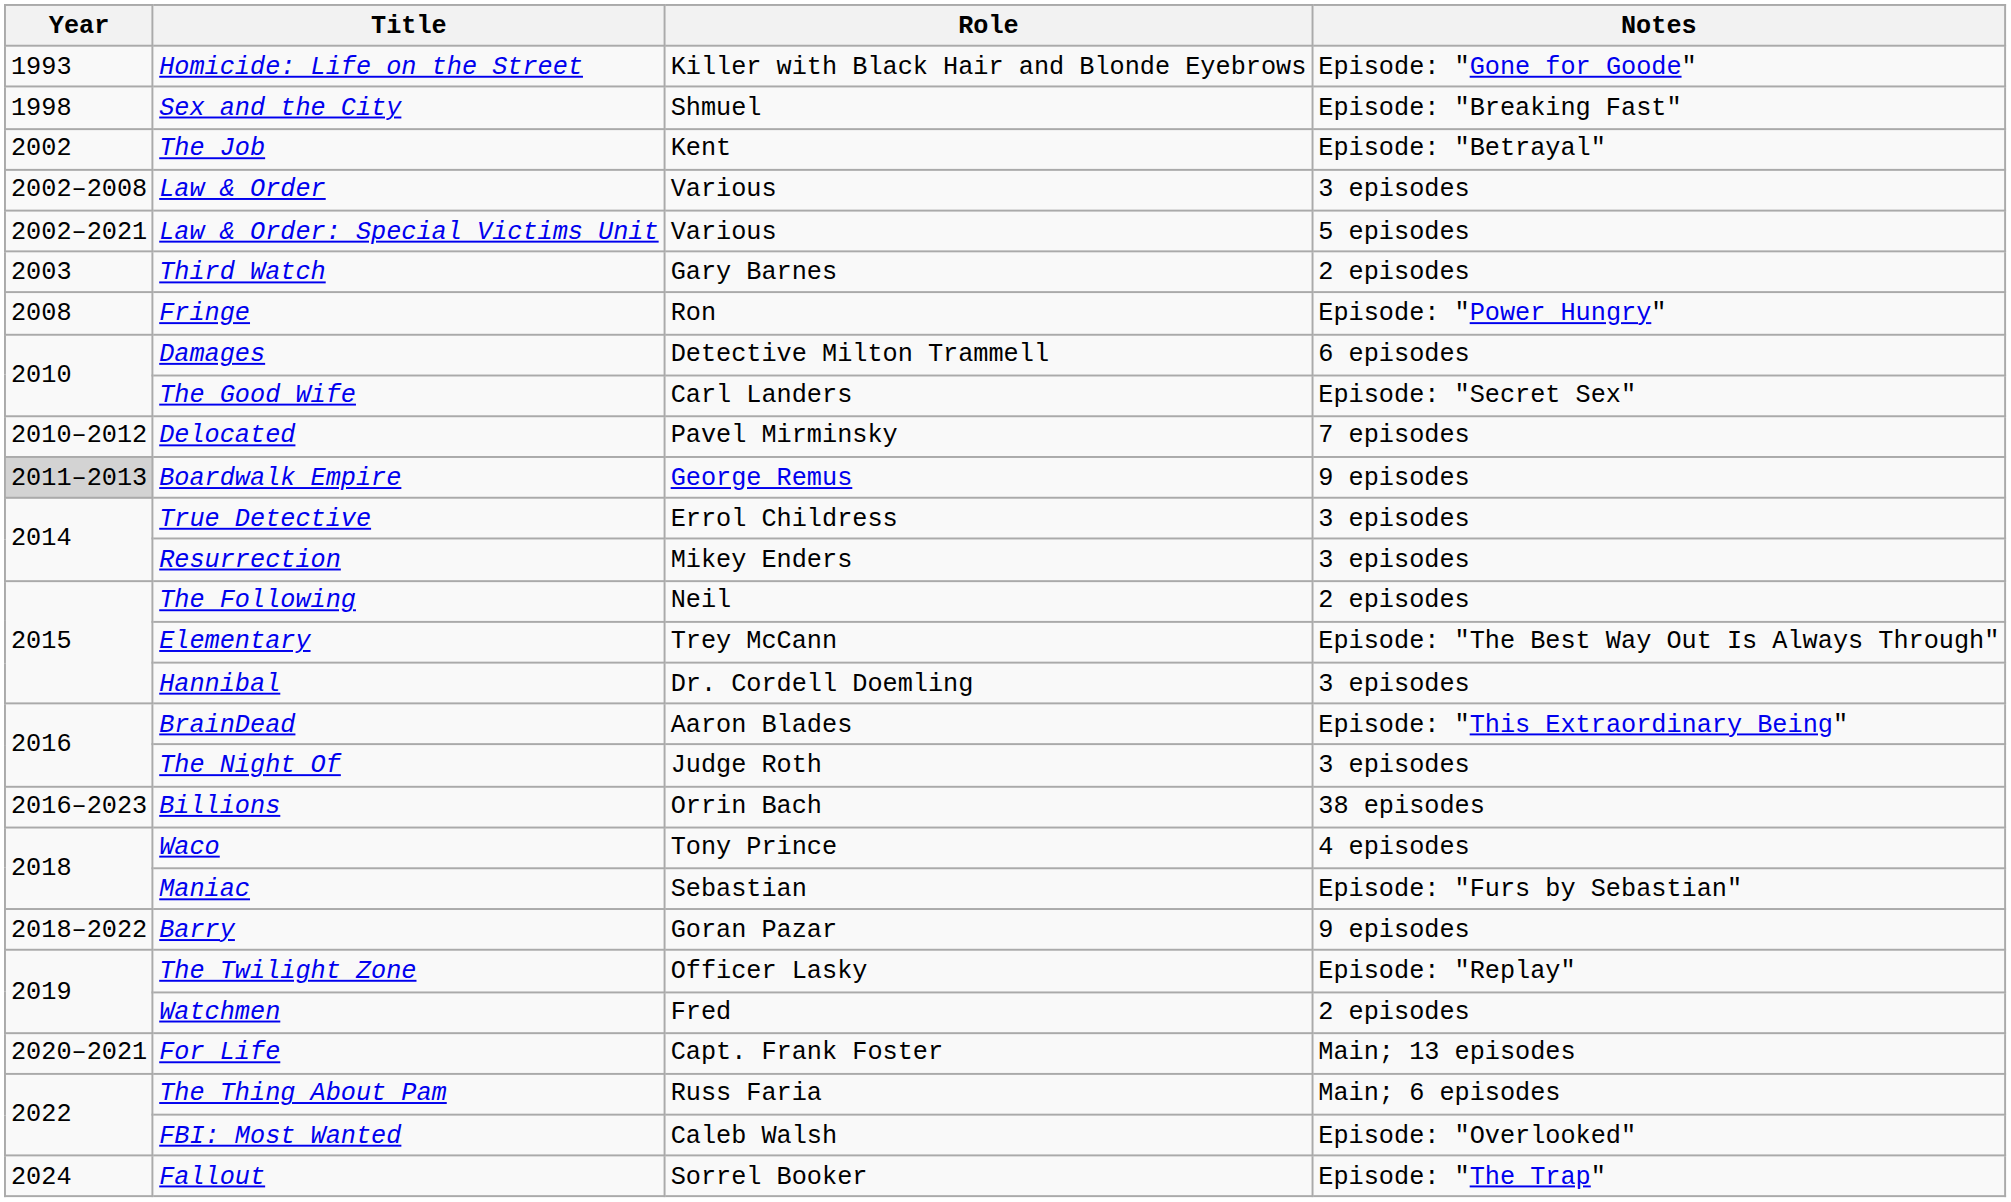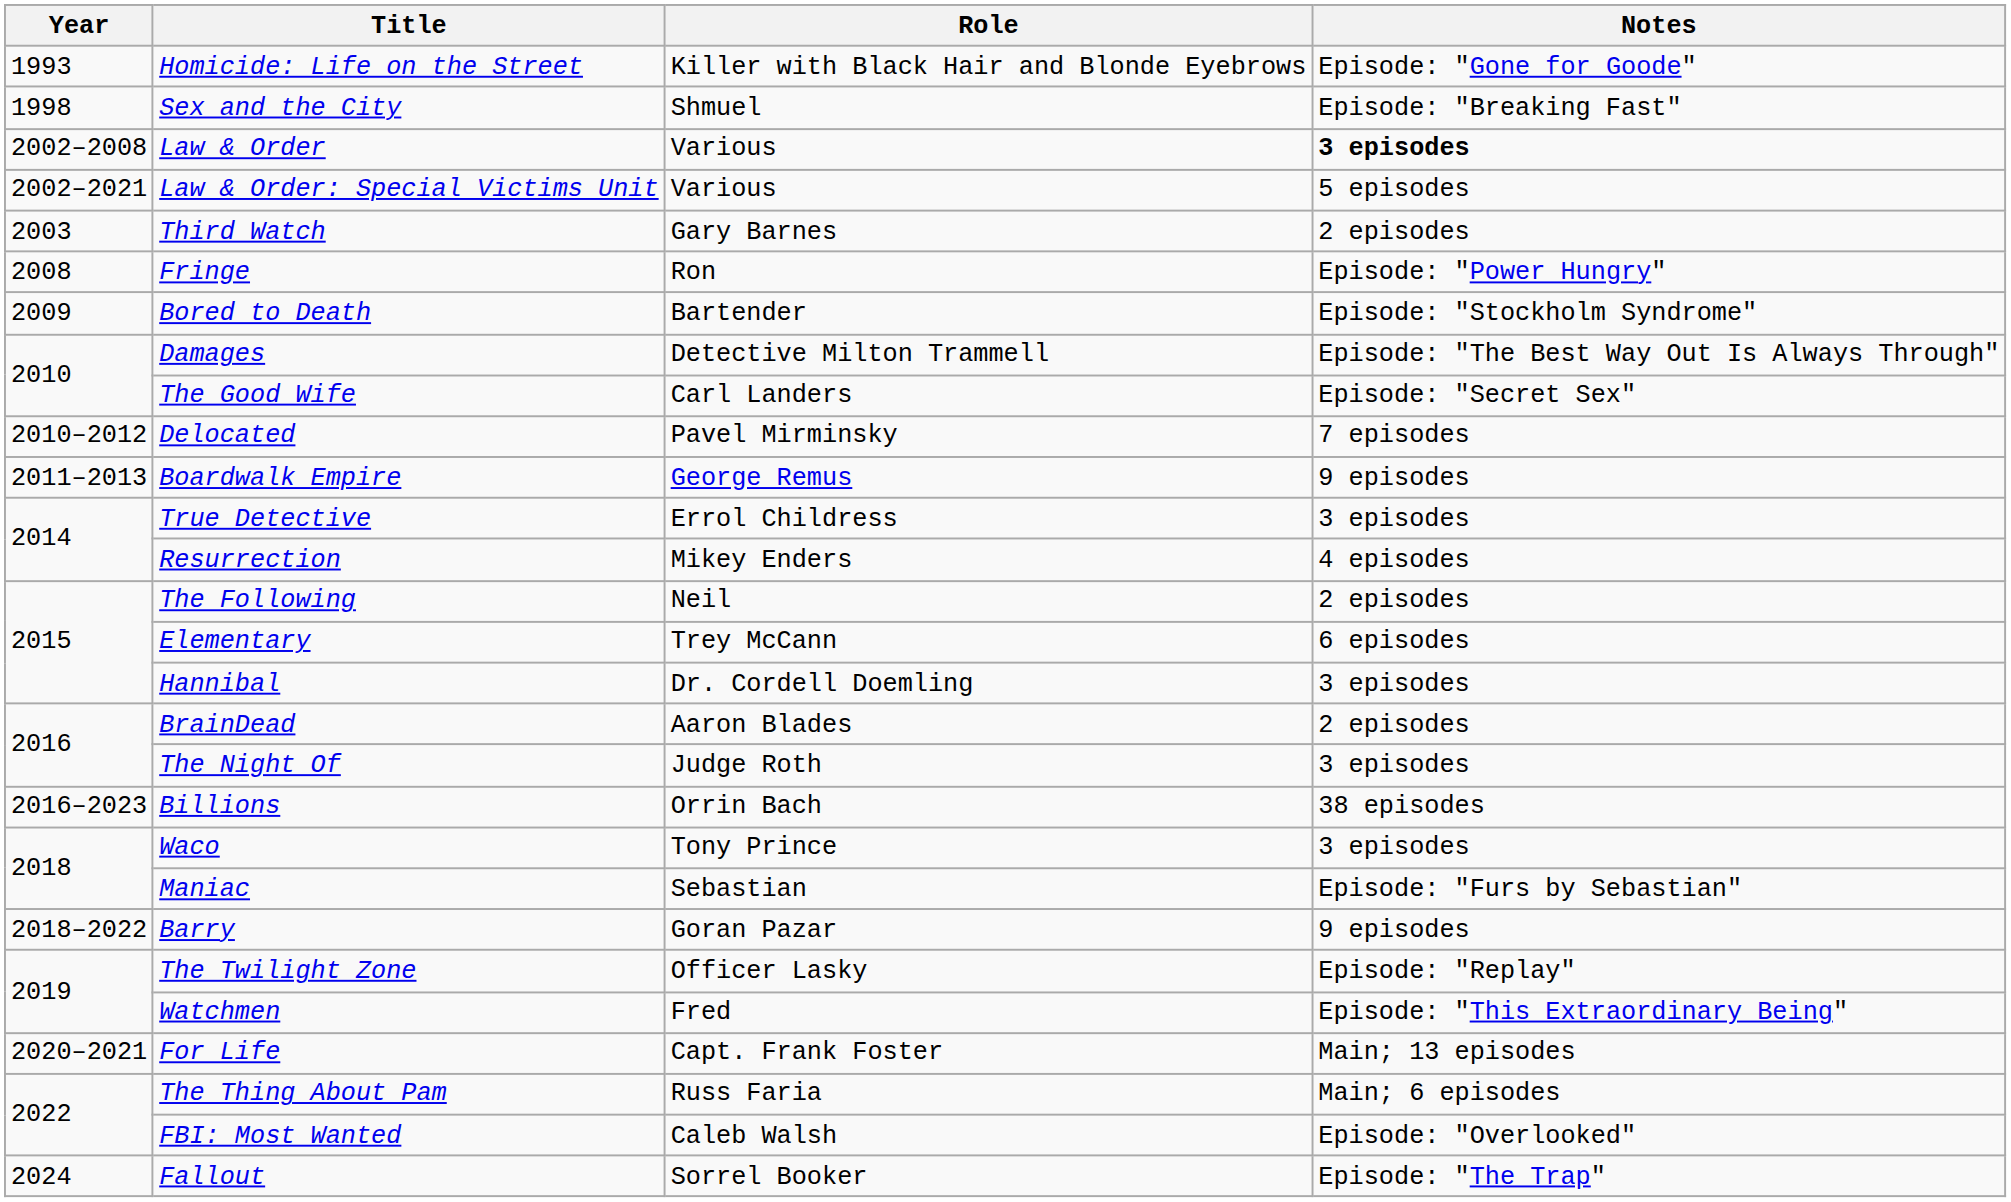 <table class="wikitable sortable">
 <tr>
 <th>Year</th>
 <th>Title</th>
 <th>Role</th>
 <th>Notes</th>
 </tr>
 <tr>
 <td>1993</td>
 <td><em><a href='#'>Homicide: Life on the Street</a></em></td>
 <td>Killer with Black Hair and Blonde Eyebrows</td>
 <td>Episode: "<a href='#'>Gone for Goode</a>"</td>
 </tr>
 <tr>
 <td>1998</td>
 <td><em><a href='#'>Sex and the City</a></em></td>
 <td>Shmuel</td>
 <td>Episode: "Breaking Fast"</td>
 </tr>
 <tr>
-<td>2002</td>
-<td><em><a href='#'>The Job</a></em></td>
-<td>Kent</td>
-<td>Episode: "Betrayal"</td>
-</tr>
-<tr>
 <td>2002–2008</td>
 <td><em><a href='#'>Law & Order</a></em></td>
 <td>Various</td>
-<td>3 episodes</td>
+<td><strong>3 episodes</strong></td>
 </tr>
 <tr>
 <td>2002–2021</td>
 <td><em><a href='#'>Law & Order: Special Victims Unit</a></em></td>
 <td>Various</td>
 <td>5 episodes</td>
 </tr>
 <tr>
 <td>2003</td>
 <td><em><a href='#'>Third Watch</a></em></td>
 <td>Gary Barnes</td>
 <td>2 episodes</td>
 </tr>
 <tr>
 <td>2008</td>
 <td><em><a href='#'>Fringe</a></em></td>
 <td>Ron</td>
 <td>Episode: "<a href='#'>Power Hungry</a>"</td>
 </tr>
 <tr>
+<td>2009</td>
+<td><em><a href='#'>Bored to Death</a></em></td>
+<td>Bartender</td>
+<td>Episode: "Stockholm Syndrome"</td>
+</tr>
+<tr>
 <td rowspan="2">2010</td>
 <td><em><a href='#'>Damages</a></em></td>
 <td>Detective Milton Trammell</td>
-<td>6 episodes</td>
+<td>Episode: "The Best Way Out Is Always Through"</td>
 </tr>
 <tr>
 <td><em><a href='#'>The Good Wife</a></em></td>
 <td>Carl Landers</td>
 <td>Episode: "Secret Sex"</td>
 </tr>
 <tr>
 <td>2010–2012</td>
 <td><em><a href='#'>Delocated</a></em></td>
 <td>Pavel Mirminsky</td>
 <td>7 episodes</td>
 </tr>
 <tr>
-<td style="background: lightgrey;">2011–2013</td>
+<td>2011–2013</td>
 <td><em><a href='#'>Boardwalk Empire</a></em></td>
 <td><a href='#'>George Remus</a></td>
 <td>9 episodes</td>
 </tr>
 <tr>
 <td rowspan="2">2014</td>
 <td><em><a href='#'>True Detective</a></em></td>
 <td>Errol Childress</td>
 <td>3 episodes</td>
 </tr>
 <tr>
 <td><em><a href='#'>Resurrection</a></em></td>
 <td>Mikey Enders</td>
-<td>3 episodes</td>
+<td>4 episodes</td>
 </tr>
 <tr>
 <td rowspan="3">2015</td>
 <td><em><a href='#'>The Following</a></em></td>
 <td>Neil</td>
 <td>2 episodes</td>
 </tr>
 <tr>
 <td><em><a href='#'>Elementary</a></em></td>
 <td>Trey McCann</td>
-<td>Episode: "The Best Way Out Is Always Through"</td>
+<td>6 episodes</td>
 </tr>
 <tr>
 <td><em><a href='#'>Hannibal</a></em></td>
 <td>Dr. Cordell Doemling</td>
 <td>3 episodes</td>
 </tr>
 <tr>
 <td rowspan="2">2016</td>
 <td><em><a href='#'>BrainDead</a></em></td>
 <td>Aaron Blades</td>
-<td>Episode: "<a href='#'>This Extraordinary Being</a>"</td>
+<td>2 episodes</td>
 </tr>
 <tr>
 <td><em><a href='#'>The Night Of</a></em></td>
 <td>Judge Roth</td>
 <td>3 episodes</td>
 </tr>
 <tr>
 <td>2016–2023</td>
 <td><em><a href='#'>Billions</a></em></td>
 <td>Orrin Bach</td>
 <td>38 episodes</td>
 </tr>
 <tr>
 <td rowspan="2">2018</td>
 <td><em><a href='#'>Waco</a></em></td>
 <td>Tony Prince</td>
-<td>4 episodes</td>
+<td>3 episodes</td>
 </tr>
 <tr>
 <td><em><a href='#'>Maniac</a></em></td>
 <td>Sebastian</td>
 <td>Episode: "Furs by Sebastian"</td>
 </tr>
 <tr>
 <td>2018–2022</td>
 <td><em><a href='#'>Barry</a></em></td>
 <td>Goran Pazar</td>
 <td>9 episodes</td>
 </tr>
 <tr>
 <td rowspan="2">2019</td>
 <td><em><a href='#'>The Twilight Zone</a></em></td>
 <td>Officer Lasky</td>
 <td>Episode: "Replay"</td>
 </tr>
 <tr>
 <td><em><a href='#'>Watchmen</a></em></td>
 <td>Fred</td>
-<td>2 episodes</td>
+<td>Episode: "<a href='#'>This Extraordinary Being</a>"</td>
 </tr>
 <tr>
 <td>2020–2021</td>
 <td><em><a href='#'>For Life</a></em></td>
 <td>Capt. Frank Foster</td>
 <td>Main; 13 episodes</td>
 </tr>
 <tr>
 <td rowspan="2">2022</td>
 <td><em><a href='#'>The Thing About Pam</a></em></td>
 <td>Russ Faria</td>
 <td>Main; 6 episodes</td>
 </tr>
 <tr>
 <td><em><a href='#'>FBI: Most Wanted</a></em></td>
 <td>Caleb Walsh</td>
 <td>Episode: "Overlooked"</td>
 </tr>
 <tr>
 <td>2024</td>
 <td><em><a href='#'>Fallout</a></em></td>
 <td>Sorrel Booker</td>
 <td>Episode: "<a href='#'>The Trap</a>"</td>
 </tr>
 </table>
